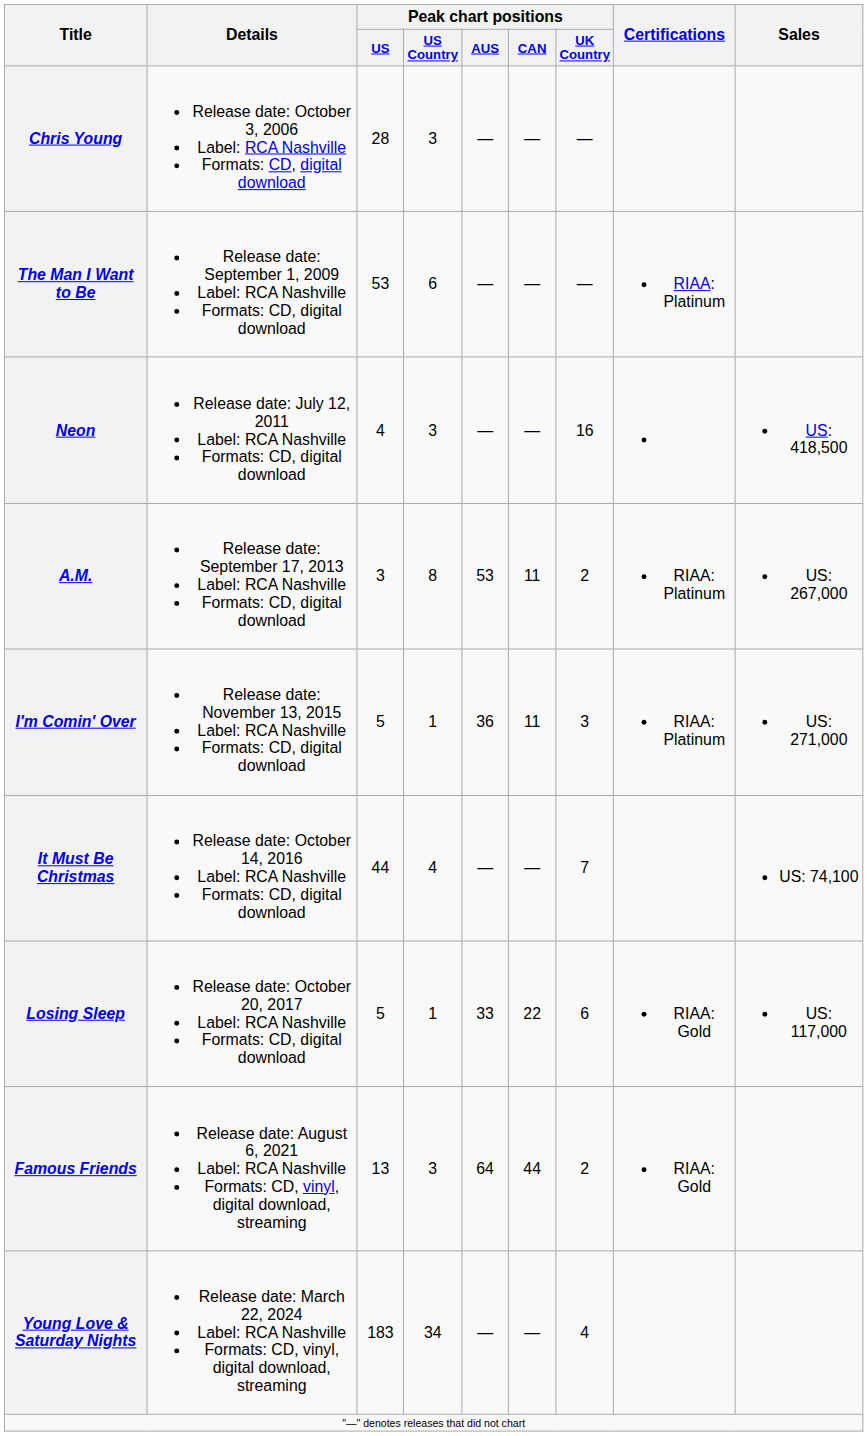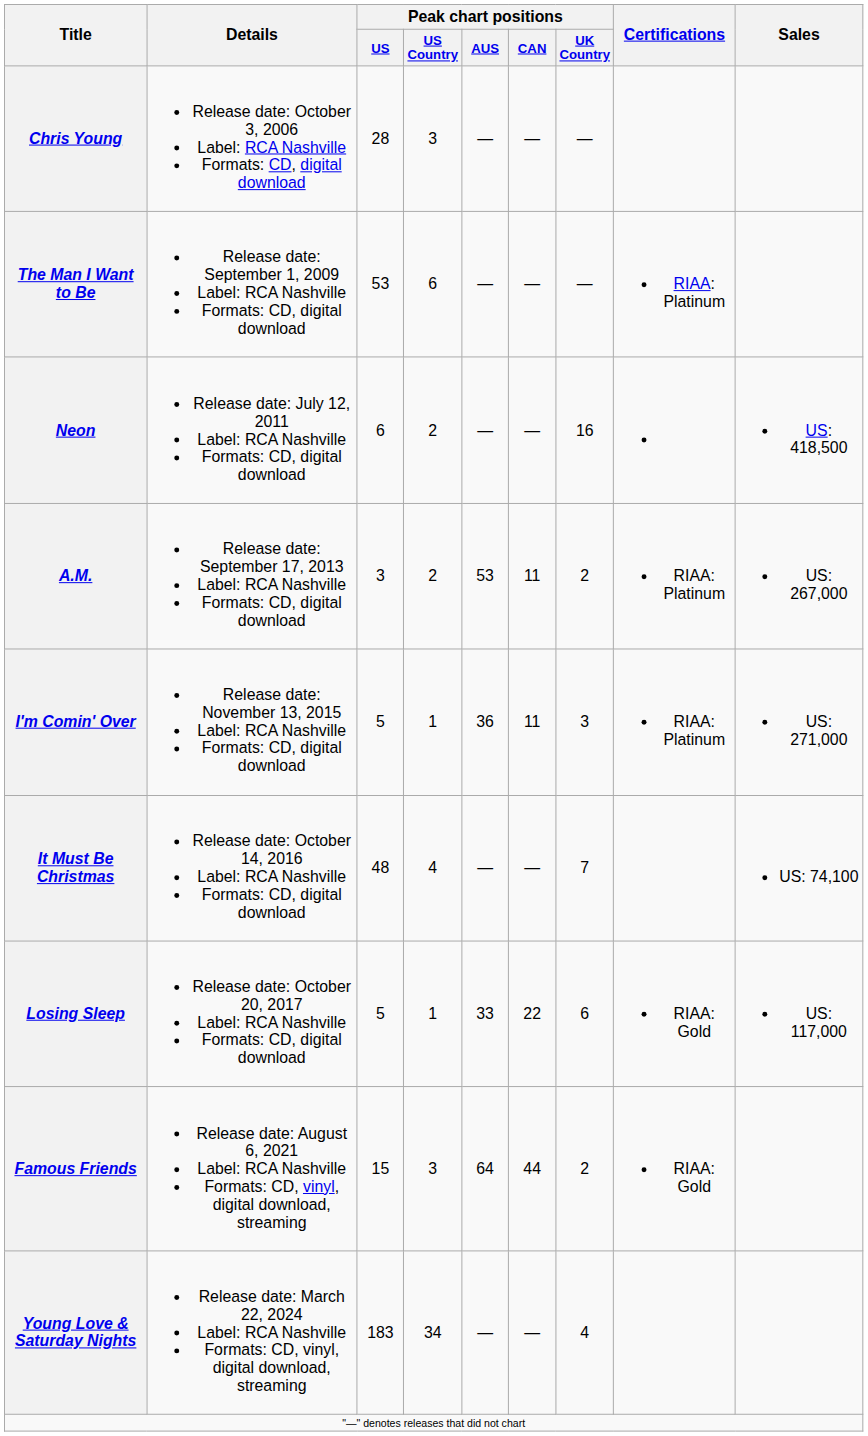 <table class="wikitable plainrowheaders" style="text-align:center;">
 <tr>
 <th rowspan="2" style="width:12em;">Title</th>
 <th rowspan="2" style="width:18em;">Details</th>
 <th colspan="5">Peak chart positions</th>
 <th rowspan="2" style="width:8em;"><a href='#'>Certifications</a><br></th>
 <th rowspan="2" style="width:9em;">Sales</th>
 </tr>
 <tr style="font-size:smaller;">
 <th style="width:4em;"><a href='#'>US</a><br></th>
 <th style="width:4em;"><a href='#'>US Country</a><br></th>
 <th style="width:4em;"><a href='#'>AUS</a><br></th>
 <th style="width:4em;"><a href='#'>CAN</a><br></th>
 <th style="width:4em;"><a href='#'>UK Country</a><br></th>
 </tr>
 <tr>
 <th scope="row"><em><a href='#'>Chris Young</a></em></th>
 <td><br><ul><li>Release date: October 3, 2006</li><li>Label: <a href='#'>RCA Nashville</a></li><li>Formats: <a href='#'>CD</a>, <a href='#'>digital download</a></li></ul></td>
 <td>28</td>
 <td>3</td>
 <td>—</td>
 <td>—</td>
 <td>—</td>
 <td></td>
 <td></td>
 </tr>
 <tr>
 <th scope="row"><em><a href='#'>The Man I Want to Be</a></em></th>
 <td><br><ul><li>Release date: September 1, 2009</li><li>Label: RCA Nashville</li><li>Formats: CD, digital download</li></ul></td>
 <td>53</td>
 <td>6</td>
 <td>—</td>
 <td>—</td>
 <td>—</td>
 <td><br><ul><li><a href='#'>RIAA</a>: Platinum</li></ul></td>
 <td></td>
 </tr>
 <tr>
 <th scope="row"><em><a href='#'>Neon</a></em></th>
 <td><br><ul><li>Release date: July 12, 2011</li><li>Label: RCA Nashville</li><li>Formats: CD, digital download</li></ul></td>
-<td>4</td>
-<td>3</td>
+<td>6</td>
+<td>2</td>
 <td>—</td>
 <td>—</td>
 <td>16</td>
 <td><br><ul><li></li></ul></td>
 <td><br><ul><li><a href='#'>US</a>: 418,500</li></ul></td>
 </tr>
 <tr>
 <th scope="row"><em><a href='#'>A.M.</a></em></th>
 <td><br><ul><li>Release date: September 17, 2013</li><li>Label: RCA Nashville</li><li>Formats: CD, digital download</li></ul></td>
 <td>3</td>
-<td>8</td>
+<td>2</td>
 <td>53</td>
 <td>11</td>
 <td>2</td>
 <td><br><ul><li>RIAA: Platinum</li></ul></td>
 <td><br><ul><li>US: 267,000</li></ul></td>
 </tr>
 <tr>
 <th scope="row"><em><a href='#'>I'm Comin' Over</a></em></th>
 <td><br><ul><li>Release date: November 13, 2015</li><li>Label: RCA Nashville</li><li>Formats: CD, digital download</li></ul></td>
 <td>5</td>
 <td>1</td>
 <td>36</td>
 <td>11</td>
 <td>3</td>
 <td><br><ul><li>RIAA: Platinum</li></ul></td>
 <td><br><ul><li>US: 271,000</li></ul></td>
 </tr>
 <tr>
 <th scope="row"><em><a href='#'>It Must Be Christmas</a></em></th>
 <td><br><ul><li>Release date: October 14, 2016</li><li>Label: RCA Nashville</li><li>Formats: CD, digital download</li></ul></td>
-<td>44</td>
+<td>48</td>
 <td>4</td>
 <td>—</td>
 <td>—</td>
 <td>7</td>
 <td></td>
 <td><br><ul><li>US: 74,100</li></ul></td>
 </tr>
 <tr>
 <th scope="row"><em><a href='#'>Losing Sleep</a></em></th>
 <td><br><ul><li>Release date: October 20, 2017</li><li>Label: RCA Nashville</li><li>Formats: CD, digital download</li></ul></td>
 <td>5</td>
 <td>1</td>
 <td>33</td>
 <td>22</td>
 <td>6</td>
 <td><br><ul><li>RIAA: Gold</li></ul></td>
 <td><br><ul><li>US: 117,000</li></ul></td>
 </tr>
 <tr>
 <th scope="row"><em><a href='#'>Famous Friends</a></em></th>
 <td><br><ul><li>Release date: August 6, 2021</li><li>Label: RCA Nashville</li><li>Formats: CD, <a href='#'>vinyl</a>, digital download, streaming</li></ul></td>
-<td>13</td>
+<td>15</td>
 <td>3</td>
 <td>64</td>
 <td>44</td>
 <td>2</td>
 <td><br><ul><li>RIAA: Gold</li></ul></td>
 <td></td>
 </tr>
 <tr>
 <th scope="row"><em><a href='#'>Young Love & Saturday Nights</a></em></th>
 <td><br><ul><li>Release date: March 22, 2024</li><li>Label: RCA Nashville</li><li>Formats: CD, vinyl, digital download, streaming</li></ul></td>
 <td>183</td>
 <td>34</td>
 <td>—</td>
 <td>—</td>
 <td>4</td>
 <td></td>
 <td></td>
 </tr>
 <tr>
 <td colspan="10" style="font-size:8pt">"—" denotes releases that did not chart</td>
 </tr>
 </table>
